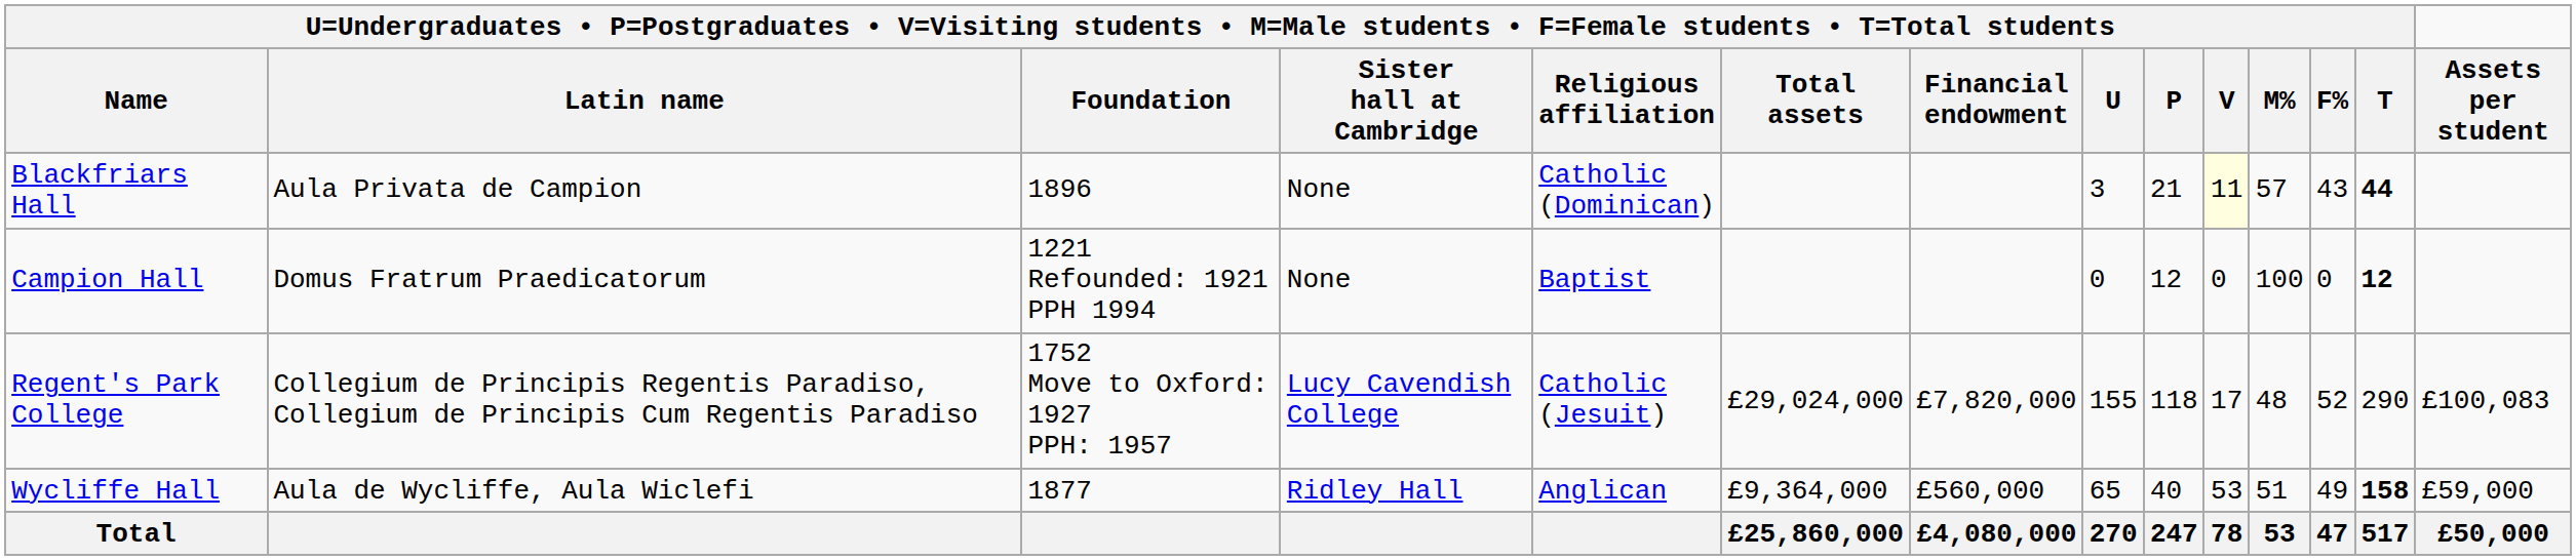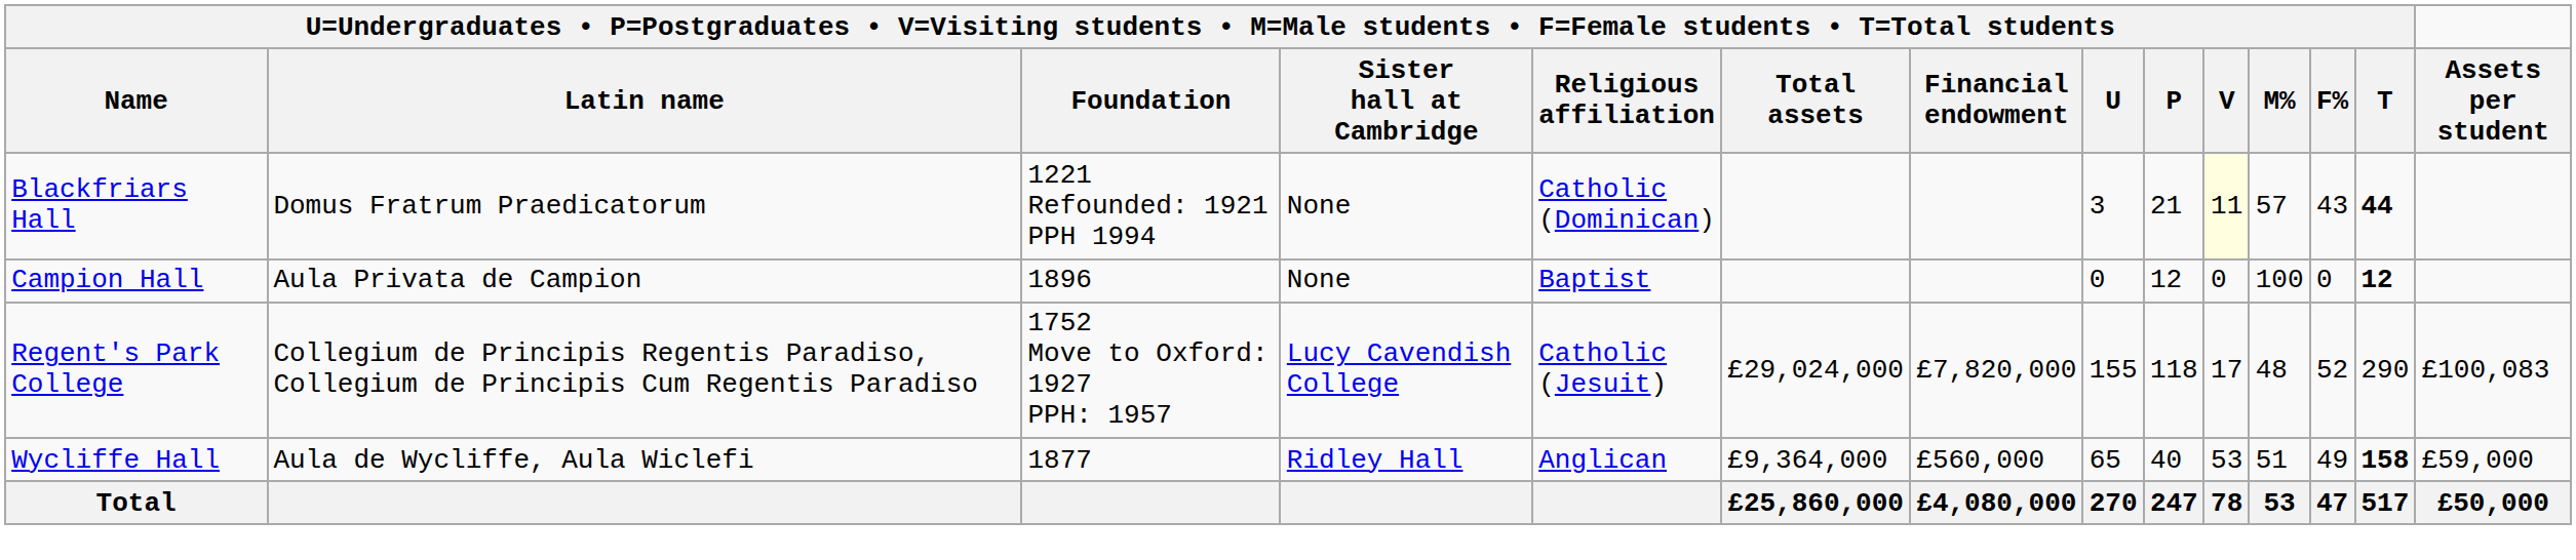 <table class="wikitable sortable">
 <tr>
 <th colspan=13>U=Undergraduates • P=Postgraduates • V=Visiting students • M=Male students • F=Female students • T=Total students</th>
 </tr>
 <tr>
 <th>Name</th>
 <th>Latin name</th>
 <th style="width:120px;">Foundation</th>
 <th>Sister<br>hall at<br> Cambridge</th>
 <th>Religious<br>affiliation</th>
 <th>Total<br>assets</th>
 <th>Financial<br>endowment</th>
 <th>U<br></th>
 <th>P<br></th>
 <th>V<br></th>
 <th>M%<br></th>
 <th>F%<br></th>
 <th>T<br></th>
 <th>Assets per<br>student</th>
 </tr>
 <tr>
 <td> <a href='#'>Blackfriars Hall</a></td>
-<td>Aula Privata de Campion</td>
-<td>1896</td>
+<td>Domus Fratrum Praedicatorum</td>
+<td>1221<br>Refounded: 1921<br>PPH 1994</td>
 <td>None</td>
 <td><a href='#'>Catholic</a><br>(<a href='#'>Dominican</a>)</td>
 <td></td>
 <td></td>
 <td>3</td>
 <td>21</td>
 <td style="background: lightyellow;">11</td>
 <td>57</td>
 <td>43</td>
 <td><strong>44</strong></td>
 <td></td>
 </tr>
 <tr>
 <td> <a href='#'>Campion Hall</a></td>
-<td>Domus Fratrum Praedicatorum</td>
-<td>1221<br>Refounded: 1921<br>PPH 1994</td>
+<td>Aula Privata de Campion</td>
+<td>1896</td>
 <td>None</td>
 <td><a href='#'>Baptist</a></td>
 <td></td>
 <td></td>
 <td>0</td>
 <td>12</td>
 <td>0</td>
 <td>100</td>
 <td>0</td>
 <td><strong>12</strong></td>
 <td></td>
 </tr>
 <tr>
 <td> <a href='#'>Regent's Park College</a></td>
 <td>Collegium de Principis Regentis Paradiso, Collegium de Principis Cum Regentis Paradiso</td>
 <td>1752<br>Move to Oxford: 1927<br>PPH: 1957</td>
 <td><a href='#'>Lucy Cavendish College</a></td>
 <td><a href='#'>Catholic</a><br>(<a href='#'>Jesuit</a>)</td>
 <td>£29,024,000</td>
 <td>£7,820,000</td>
 <td>155</td>
 <td>118</td>
 <td>17</td>
 <td>48</td>
 <td>52</td>
 <td>290</td>
 <td>£100,083</td>
 </tr>
 <tr>
 <td> <a href='#'>Wycliffe Hall</a></td>
 <td>Aula de Wycliffe, Aula Wiclefi</td>
 <td>1877</td>
 <td><a href='#'>Ridley Hall</a></td>
 <td><a href='#'>Anglican</a></td>
 <td>£9,364,000</td>
 <td>£560,000</td>
 <td>65</td>
 <td>40</td>
 <td>53</td>
 <td>51</td>
 <td>49</td>
 <td><strong>158</strong></td>
 <td>£59,000</td>
 </tr>
 <tr>
 <th>Total</th>
 <th></th>
 <th></th>
 <th></th>
 <th></th>
 <th>£25,860,000</th>
 <th>£4,080,000</th>
 <th>270</th>
 <th>247</th>
 <th>78</th>
 <th>53</th>
 <th>47</th>
 <th>517</th>
 <th>£50,000</th>
 </tr>
 </table>
